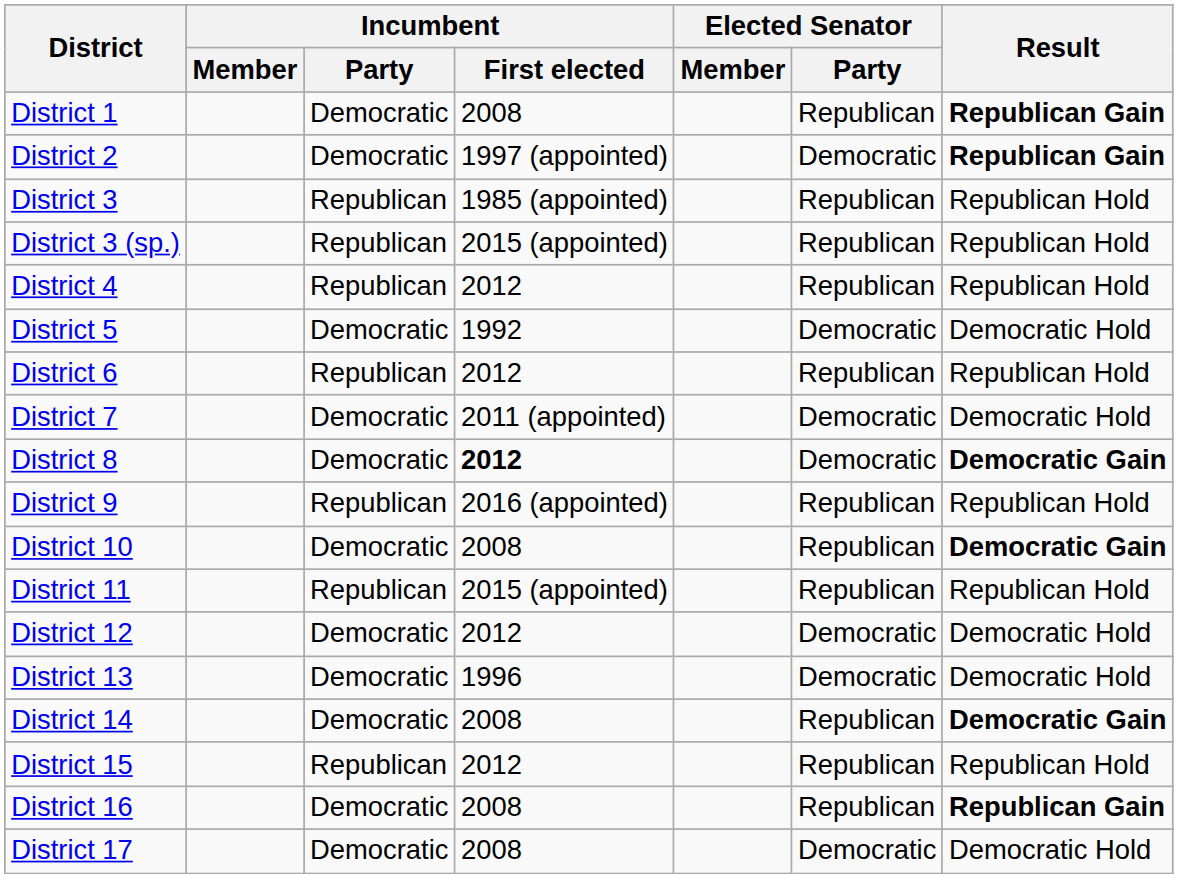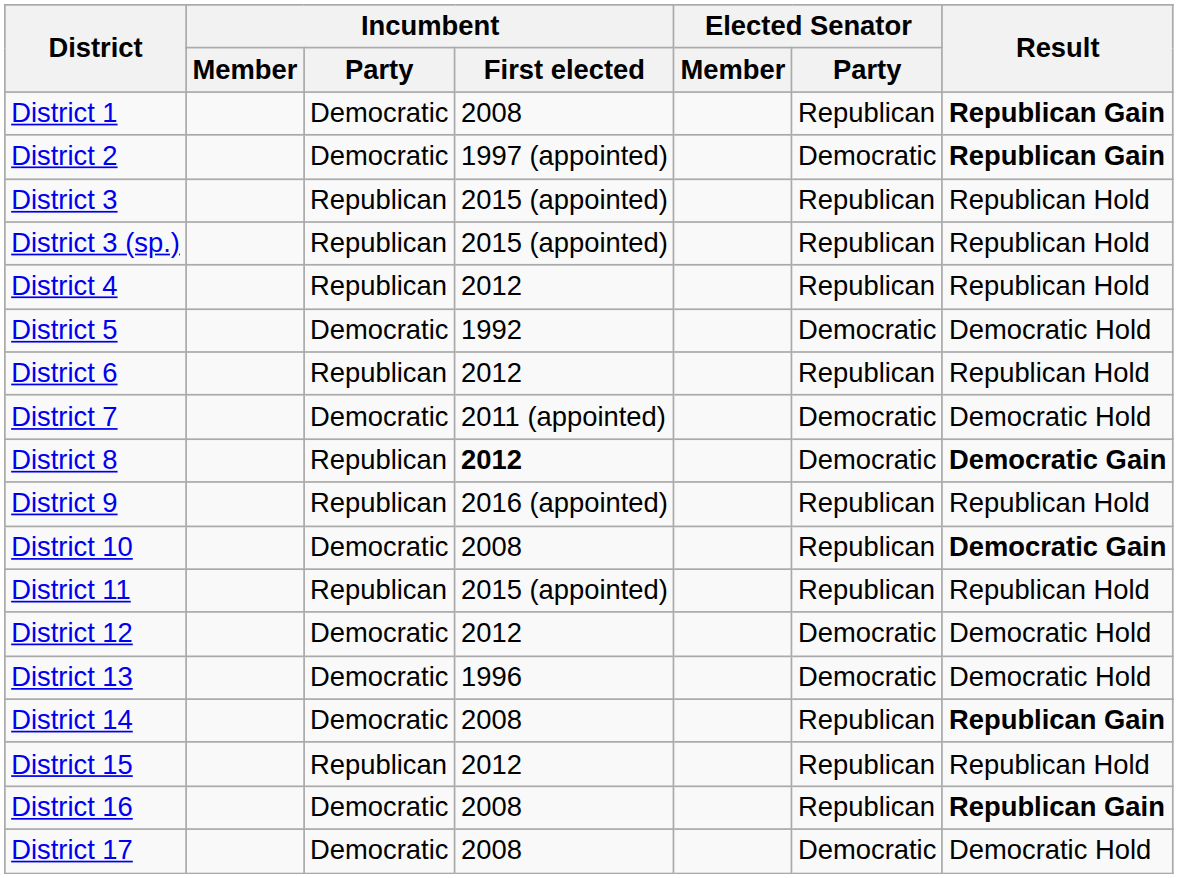 <table class="wikitable sortable">
 <tr>
 <th rowspan="2">District</th>
 <th colspan="3">Incumbent</th>
 <th colspan="2">Elected Senator</th>
 <th rowspan="2">Result</th>
 </tr>
 <tr>
 <th>Member</th>
 <th>Party</th>
 <th>First elected</th>
 <th>Member</th>
 <th>Party</th>
 </tr>
 <tr>
 <td><a href='#'>District 1</a></td>
 <td></td>
 <td>Democratic</td>
 <td>2008</td>
 <td></td>
 <td>Republican</td>
 <td data-sort-value="1" ><strong>Republican Gain</strong></td>
 </tr>
 <tr>
 <td><a href='#'>District 2</a></td>
 <td></td>
 <td>Democratic</td>
 <td>1997 (appointed)</td>
 <td></td>
 <td>Democratic</td>
 <td data-sort-value="1" ><strong>Republican Gain</strong></td>
 </tr>
 <tr>
 <td><a href='#'>District 3</a></td>
 <td></td>
 <td>Republican</td>
-<td>1985 (appointed)</td>
+<td>2015 (appointed)</td>
 <td></td>
 <td>Republican</td>
 <td data-sort-value="2" >Republican Hold</td>
 </tr>
 <tr>
 <td><a href='#'>District 3 (sp.)</a></td>
 <td></td>
 <td>Republican</td>
 <td>2015 (appointed)</td>
 <td></td>
 <td>Republican</td>
 <td data-sort-value="2" >Republican Hold</td>
 </tr>
 <tr>
 <td><a href='#'>District 4</a></td>
 <td></td>
 <td>Republican</td>
 <td>2012</td>
 <td></td>
 <td>Republican</td>
 <td data-sort-value="2" >Republican Hold</td>
 </tr>
 <tr>
 <td><a href='#'>District 5</a></td>
 <td></td>
 <td>Democratic</td>
 <td>1992</td>
 <td></td>
 <td>Democratic</td>
 <td data-sort-value="3" >Democratic Hold</td>
 </tr>
 <tr>
 <td><a href='#'>District 6</a></td>
 <td></td>
 <td>Republican</td>
 <td>2012</td>
 <td></td>
 <td>Republican</td>
 <td data-sort-value="2" >Republican Hold</td>
 </tr>
 <tr>
 <td><a href='#'>District 7</a></td>
 <td></td>
 <td>Democratic</td>
 <td>2011 (appointed)</td>
 <td></td>
 <td>Democratic</td>
 <td data-sort-value="3" >Democratic Hold</td>
 </tr>
 <tr>
 <td><a href='#'>District 8</a></td>
 <td></td>
-<td>Democratic</td>
+<td>Republican</td>
 <td><strong>2012</strong></td>
 <td></td>
 <td>Democratic</td>
 <td data-sort-value="4" ><strong>Democratic Gain</strong></td>
 </tr>
 <tr>
 <td><a href='#'>District 9</a></td>
 <td></td>
 <td>Republican</td>
 <td>2016 (appointed)</td>
 <td></td>
 <td>Republican</td>
 <td data-sort-value="2" >Republican Hold</td>
 </tr>
 <tr>
 <td><a href='#'>District 10</a></td>
 <td></td>
 <td>Democratic</td>
 <td>2008</td>
 <td></td>
 <td>Republican</td>
 <td data-sort-value="4" ><strong>Democratic Gain</strong></td>
 </tr>
 <tr>
 <td><a href='#'>District 11</a></td>
 <td></td>
 <td>Republican</td>
 <td>2015 (appointed)</td>
 <td></td>
 <td>Republican</td>
 <td data-sort-value="2" >Republican Hold</td>
 </tr>
 <tr>
 <td><a href='#'>District 12</a></td>
 <td></td>
 <td>Democratic</td>
 <td>2012</td>
 <td></td>
 <td>Democratic</td>
 <td data-sort-value="3" >Democratic Hold</td>
 </tr>
 <tr>
 <td><a href='#'>District 13</a></td>
 <td></td>
 <td>Democratic</td>
 <td>1996</td>
 <td></td>
 <td>Democratic</td>
 <td data-sort-value="3" >Democratic Hold</td>
 </tr>
 <tr>
 <td><a href='#'>District 14</a></td>
 <td></td>
 <td>Democratic</td>
 <td>2008</td>
 <td></td>
 <td>Republican</td>
-<td data-sort-value="4" ><strong>Democratic Gain</strong></td>
+<td data-sort-value="1" ><strong>Republican Gain</strong></td>
 </tr>
 <tr>
 <td><a href='#'>District 15</a></td>
 <td></td>
 <td>Republican</td>
 <td>2012</td>
 <td></td>
 <td>Republican</td>
 <td data-sort-value="2" >Republican Hold</td>
 </tr>
 <tr>
 <td><a href='#'>District 16</a></td>
 <td></td>
 <td>Democratic</td>
 <td>2008</td>
 <td></td>
 <td>Republican</td>
 <td data-sort-value="1" ><strong>Republican Gain</strong></td>
 </tr>
 <tr>
 <td><a href='#'>District 17</a></td>
 <td></td>
 <td>Democratic</td>
 <td>2008</td>
 <td></td>
 <td>Democratic</td>
 <td data-sort-value="3" >Democratic Hold</td>
 </tr>
 </table>
